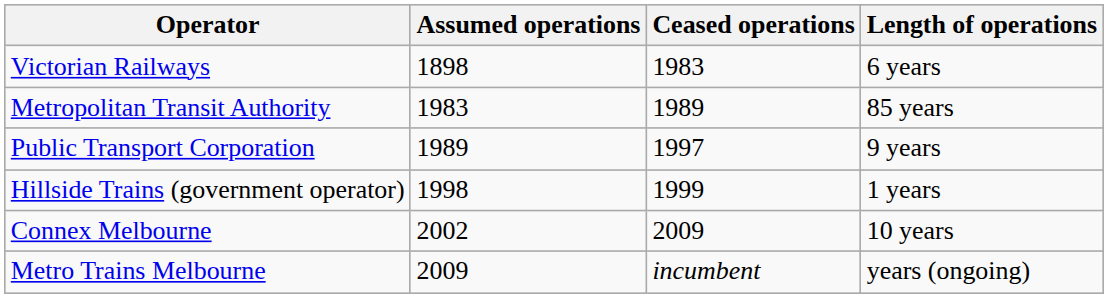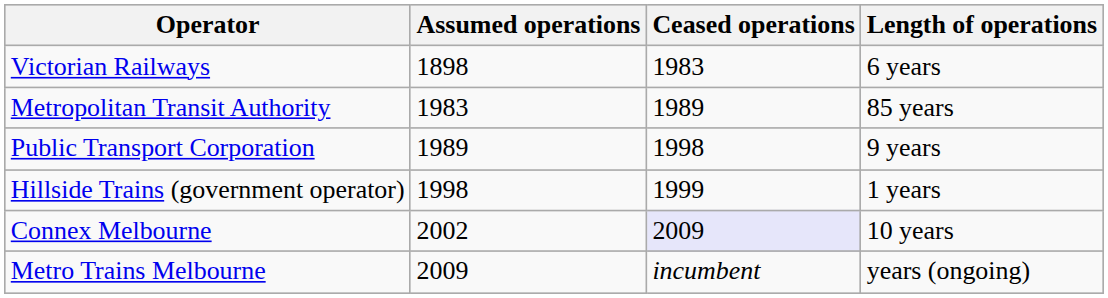 <table class="wikitable">
 <tr>
 <th>Operator</th>
 <th>Assumed operations</th>
 <th>Ceased operations</th>
 <th>Length of operations</th>
 </tr>
 <tr>
 <td><a href='#'>Victorian Railways</a></td>
 <td>1898</td>
 <td>1983</td>
 <td>6 years</td>
 </tr>
 <tr>
 <td><a href='#'>Metropolitan Transit Authority</a></td>
 <td>1983</td>
 <td>1989</td>
 <td>85 years</td>
 </tr>
 <tr>
 <td><a href='#'>Public Transport Corporation</a></td>
 <td>1989</td>
-<td>1997</td>
+<td>1998</td>
 <td>9 years</td>
 </tr>
 <tr>
 <td><a href='#'>Hillside Trains</a> (government operator)</td>
 <td>1998</td>
 <td>1999</td>
 <td>1 years</td>
 </tr>
 <tr>
 <td><a href='#'>Connex Melbourne</a></td>
 <td>2002</td>
-<td>2009</td>
+<td style="background: lavender;">2009</td>
 <td>10 years</td>
 </tr>
 <tr>
 <td><a href='#'>Metro Trains Melbourne</a></td>
 <td>2009</td>
 <td><em>incumbent</em></td>
 <td> years (ongoing)</td>
 </tr>
 </table>
